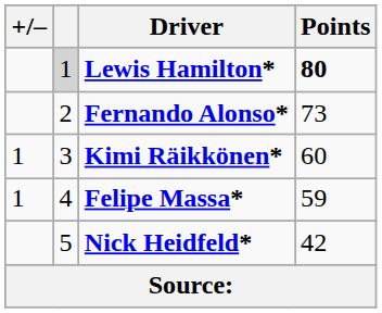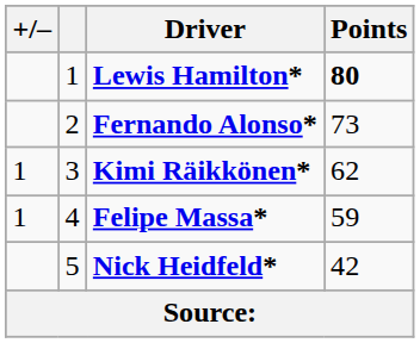 <table class="wikitable" style="font-size: 85%;">
 <tr>
 <th>+/–</th>
 <th></th>
 <th>Driver</th>
 <th>Points</th>
 </tr>
 <tr>
 <td></td>
-<td align="center" style="background: lightgrey;">1</td>
+<td align="center">1</td>
 <td> <strong><a href='#'>Lewis Hamilton</a>*</strong></td>
 <td><strong>80</strong></td>
 </tr>
 <tr>
 <td></td>
 <td align="center">2</td>
 <td> <strong><a href='#'>Fernando Alonso</a>*</strong></td>
 <td>73</td>
 </tr>
 <tr>
 <td> 1</td>
 <td align="center">3</td>
 <td> <strong><a href='#'>Kimi Räikkönen</a>*</strong></td>
-<td>60</td>
+<td>62</td>
 </tr>
 <tr>
 <td> 1</td>
 <td align="center">4</td>
 <td> <strong><a href='#'>Felipe Massa</a>*</strong></td>
 <td>59</td>
 </tr>
 <tr>
 <td></td>
 <td align="center">5</td>
 <td> <strong><a href='#'>Nick Heidfeld</a>*</strong></td>
 <td>42</td>
 </tr>
 <tr>
 <th colspan=4>Source:</th>
 </tr>
 </table>
